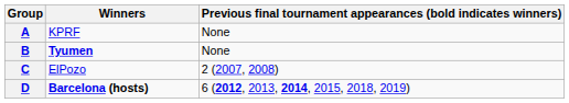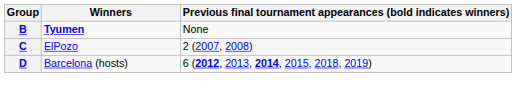 <table class="wikitable">
 <tr>
 <th>Group</th>
 <th width=200>Winners</th>
 <th>Previous final tournament appearances (bold indicates winners)</th>
-</tr>
-<tr>
-<th><a href='#'>A</a></th>
-<td> <a href='#'>KPRF</a></td>
-<td>None</td>
 </tr>
 <tr>
 <th><a href='#'>B</a></th>
 <td><strong> <a href='#'>Tyumen</a></strong></td>
 <td>None</td>
 </tr>
 <tr>
 <th><a href='#'>C</a></th>
 <td> <a href='#'>ElPozo</a></td>
 <td>2 (<a href='#'>2007</a>, <a href='#'>2008</a>)</td>
 </tr>
 <tr>
 <th><a href='#'>D</a></th>
-<td><strong> <a href='#'>Barcelona</a> (hosts)</strong></td>
+<td> <a href='#'>Barcelona</a> (hosts)</td>
 <td>6 (<strong><a href='#'>2012</a></strong>, <a href='#'>2013</a>, <strong><a href='#'>2014</a></strong>, <a href='#'>2015</a>, <a href='#'>2018</a>, <a href='#'>2019</a>)</td>
 </tr>
 </table>
